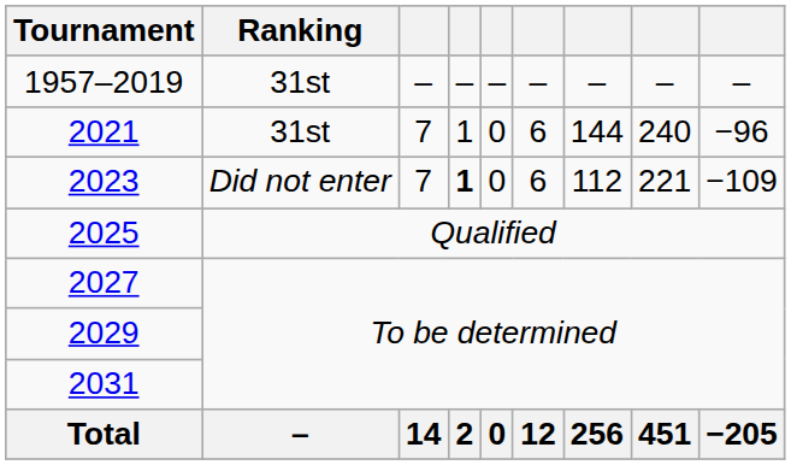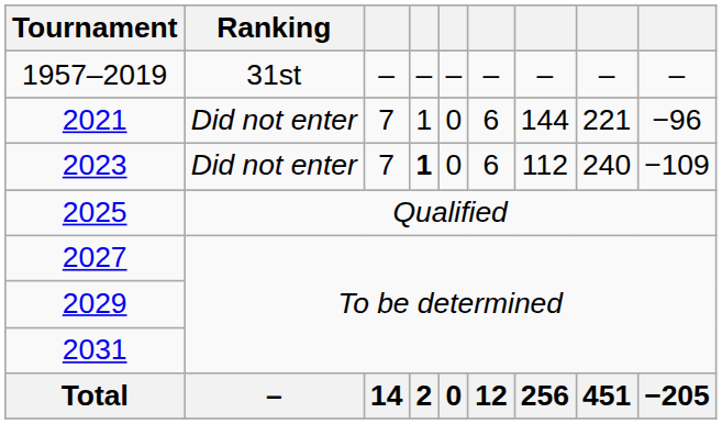 <table class="wikitable sortable" style="text-align:center">
 <tr>
 <th>Tournament</th>
 <th>Ranking</th>
 <th></th>
 <th></th>
 <th></th>
 <th></th>
 <th></th>
 <th></th>
 <th></th>
 </tr>
 <tr>
 <td style="text-align:center;">1957–2019</td>
 <td>31st</td>
 <td>–</td>
 <td>–</td>
 <td>–</td>
 <td>–</td>
 <td>–</td>
 <td>–</td>
 <td>–</td>
 </tr>
 <tr>
 <td style="text-align:center;"> <a href='#'>2021</a></td>
-<td>31st</td>
+<td><em>Did not enter</em></td>
 <td>7</td>
 <td>1</td>
 <td>0</td>
 <td>6</td>
 <td>144</td>
-<td>240</td>
+<td>221</td>
 <td>−96</td>
 </tr>
 <tr>
 <td> <a href='#'>2023</a></td>
 <td><em>Did not enter</em></td>
 <td>7</td>
 <td><strong>1</strong></td>
 <td>0</td>
 <td>6</td>
 <td>112</td>
-<td>221</td>
+<td>240</td>
 <td>−109</td>
 </tr>
 <tr>
 <td> <a href='#'>2025</a></td>
 <td colspan=9><em>Qualified</em></td>
 </tr>
 <tr>
 <td> <a href='#'>2027</a></td>
 <td colspan=9 rowspan=3><em>To be determined</em></td>
 </tr>
 <tr>
 <td> <a href='#'>2029</a></td>
 </tr>
 <tr>
 <td> <a href='#'>2031</a></td>
 </tr>
 <tr>
 <th align=center>Total</th>
 <th>–</th>
 <th>14</th>
 <th>2</th>
 <th>0</th>
 <th>12</th>
 <th>256</th>
 <th>451</th>
 <th>−205</th>
 </tr>
 </table>
